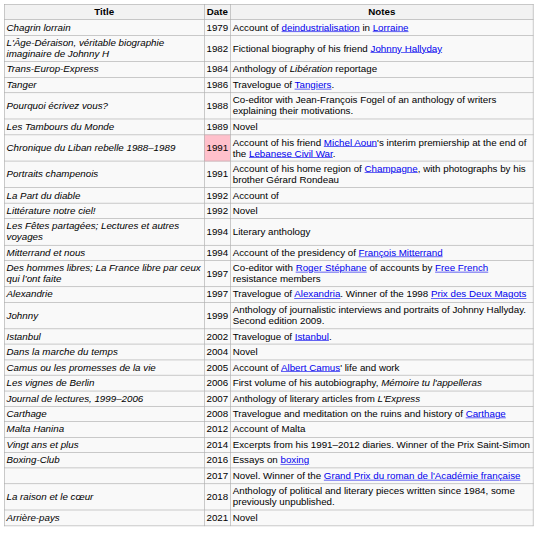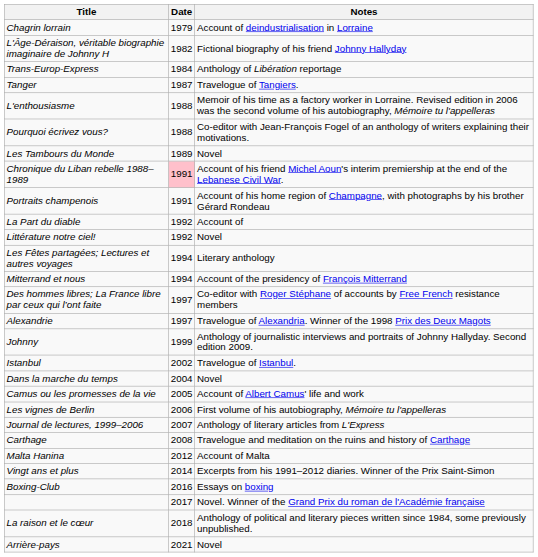 <table class="wikitable">
 <tr>
 <th>Title</th>
 <th>Date</th>
 <th>Notes</th>
 </tr>
 <tr>
 <td><em>Chagrin lorrain</em></td>
 <td>1979</td>
 <td>Account of <a href='#'>deindustrialisation</a> in <a href='#'>Lorraine</a></td>
 </tr>
 <tr>
 <td><em>L'Âge-Déraison, véritable biographie imaginaire de Johnny H</em></td>
 <td>1982</td>
 <td>Fictional biography of his friend <a href='#'>Johnny Hallyday</a></td>
 </tr>
 <tr>
 <td><em>Trans-Europ-Express</em></td>
 <td>1984</td>
 <td>Anthology of <em>Libération</em> reportage</td>
 </tr>
 <tr>
 <td><em>Tanger</em></td>
-<td>1986</td>
+<td>1987</td>
 <td>Travelogue of <a href='#'>Tangiers</a>.</td>
+</tr>
+<tr>
+<td><em>L'enthousiasme</em></td>
+<td>1988</td>
+<td>Memoir of his time as a factory worker in Lorraine. Revised edition in 2006 was the second volume of his autobiography, <em>Mémoire tu l'appelleras</em></td>
 </tr>
 <tr>
 <td><em>Pourquoi écrivez vous?</em></td>
 <td>1988</td>
 <td>Co-editor with Jean-François Fogel of an anthology of writers explaining their motivations.</td>
 </tr>
 <tr>
 <td><em>Les Tambours du Monde</em></td>
 <td>1989</td>
 <td>Novel</td>
 </tr>
 <tr>
 <td><em>Chronique du Liban rebelle 1988–1989</em></td>
 <td style="background: pink;">1991</td>
 <td>Account of his friend <a href='#'>Michel Aoun</a>'s interim premiership at the end of the <a href='#'>Lebanese Civil War</a>.</td>
 </tr>
 <tr>
 <td><em>Portraits champenois</em></td>
 <td>1991</td>
 <td>Account of his home region of <a href='#'>Champagne</a>, with photographs by his brother Gérard Rondeau</td>
 </tr>
 <tr>
 <td><em>La Part du diable</em></td>
 <td>1992</td>
 <td>Account of </td>
 </tr>
 <tr>
 <td><em>Littérature notre ciel!</em></td>
 <td>1992</td>
 <td>Novel</td>
 </tr>
 <tr>
 <td><em>Les Fêtes partagées; Lectures et autres voyages</em></td>
 <td>1994</td>
 <td>Literary anthology</td>
 </tr>
 <tr>
 <td><em>Mitterrand et nous</em></td>
 <td>1994</td>
 <td>Account of the presidency of <a href='#'>François Mitterrand</a></td>
 </tr>
 <tr>
 <td><em>Des hommes libres; La France libre par ceux qui l’ont faite</em></td>
 <td>1997</td>
 <td>Co-editor with <a href='#'>Roger Stéphane</a> of accounts by <a href='#'>Free French</a> resistance members</td>
 </tr>
 <tr>
 <td><em>Alexandrie</em></td>
 <td>1997</td>
 <td>Travelogue of <a href='#'>Alexandria</a>. Winner of the 1998 <a href='#'>Prix des Deux Magots</a></td>
 </tr>
 <tr>
 <td><em>Johnny</em></td>
 <td>1999</td>
 <td>Anthology of journalistic interviews and portraits of Johnny Hallyday. Second edition 2009.</td>
 </tr>
 <tr>
 <td><em>Istanbul</em></td>
 <td>2002</td>
 <td>Travelogue of <a href='#'>Istanbul</a>.</td>
 </tr>
 <tr>
 <td><em>Dans la marche du temps</em></td>
 <td>2004</td>
 <td>Novel</td>
 </tr>
 <tr>
 <td><em>Camus ou les promesses de la vie</em></td>
 <td>2005</td>
 <td>Account of <a href='#'>Albert Camus</a>' life and work</td>
 </tr>
 <tr>
 <td><em>Les vignes de Berlin</em></td>
 <td>2006</td>
 <td>First volume of his autobiography, <em>Mémoire tu l'appelleras</em></td>
 </tr>
 <tr>
 <td><em>Journal de lectures, 1999–2006</em></td>
 <td>2007</td>
 <td>Anthology of literary articles from <em>L'Express</em></td>
 </tr>
 <tr>
 <td><em>Carthage</em></td>
 <td>2008</td>
 <td>Travelogue and meditation on the ruins and history of <a href='#'>Carthage</a></td>
 </tr>
 <tr>
 <td><em>Malta Hanina</em></td>
 <td>2012</td>
 <td>Account of Malta</td>
 </tr>
 <tr>
 <td><em>Vingt ans et plus</em></td>
 <td>2014</td>
 <td>Excerpts from his 1991–2012 diaries. Winner of the Prix Saint-Simon</td>
 </tr>
 <tr>
 <td><em>Boxing-Club</em></td>
 <td>2016</td>
 <td>Essays on <a href='#'>boxing</a></td>
 </tr>
 <tr>
 <td><em></em></td>
 <td>2017</td>
 <td>Novel. Winner of the <a href='#'>Grand Prix du roman de l'Académie française</a></td>
 </tr>
 <tr>
 <td><em>La raison et le cœur</em></td>
 <td>2018</td>
 <td>Anthology of political and literary pieces written since 1984, some previously unpublished.</td>
 </tr>
 <tr>
 <td><em>Arrière-pays</em></td>
 <td>2021</td>
 <td>Novel</td>
 </tr>
 </table>
